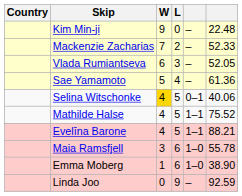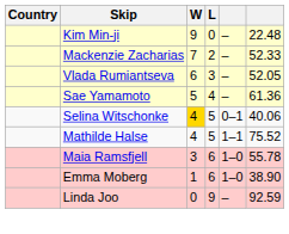 <table class=wikitable>
 <tr>
 <th>Country</th>
 <th>Skip</th>
 <th>W</th>
 <th>L</th>
 <th></th>
 <th></th>
 </tr>
 <tr bgcolor=#ffffcc>
 <td></td>
 <td><a href='#'>Kim Min-ji</a></td>
 <td>9</td>
 <td>0</td>
 <td>–</td>
 <td>22.48</td>
 </tr>
 <tr bgcolor=#ffffcc>
 <td></td>
 <td><a href='#'>Mackenzie Zacharias</a></td>
 <td>7</td>
 <td>2</td>
 <td>–</td>
 <td>52.33</td>
 </tr>
 <tr bgcolor=#ffffcc>
 <td></td>
 <td><a href='#'>Vlada Rumiantseva</a></td>
 <td>6</td>
 <td>3</td>
 <td>–</td>
 <td>52.05</td>
 </tr>
 <tr bgcolor=#ffffcc>
 <td></td>
 <td><a href='#'>Sae Yamamoto</a></td>
 <td>5</td>
 <td>4</td>
 <td>–</td>
 <td>61.36</td>
 </tr>
 <tr>
 <td></td>
 <td><a href='#'>Selina Witschonke</a></td>
 <td style="background: gold;">4</td>
 <td>5</td>
 <td>0–1</td>
 <td>40.06</td>
 </tr>
 <tr>
 <td></td>
 <td><a href='#'>Mathilde Halse</a></td>
 <td>4</td>
 <td>5</td>
 <td>1–1</td>
 <td>75.52</td>
 </tr>
 <tr bgcolor=#ffcccc>
 <td></td>
-<td><a href='#'>Evelīna Barone</a></td>
-<td>4</td>
-<td>5</td>
-<td>1–1</td>
-<td>88.21</td>
-</tr>
-<tr bgcolor=#ffcccc>
-<td></td>
 <td><a href='#'>Maia Ramsfjell</a></td>
 <td>3</td>
 <td>6</td>
 <td>1–0</td>
 <td>55.78</td>
 </tr>
 <tr bgcolor=#ffcccc>
 <td></td>
 <td>Emma Moberg</td>
 <td>1</td>
 <td>6</td>
 <td>1–0</td>
 <td>38.90</td>
 </tr>
 <tr bgcolor=#ffcccc>
 <td></td>
 <td>Linda Joo</td>
 <td>0</td>
 <td>9</td>
 <td>–</td>
 <td>92.59</td>
 </tr>
 </table>
